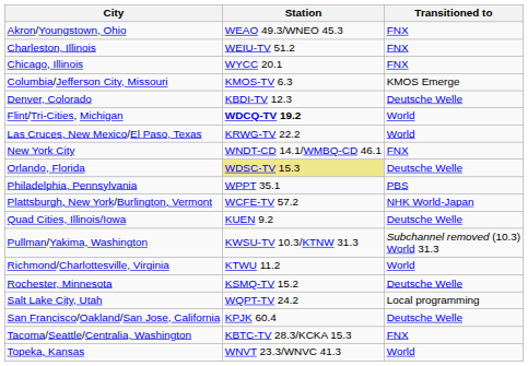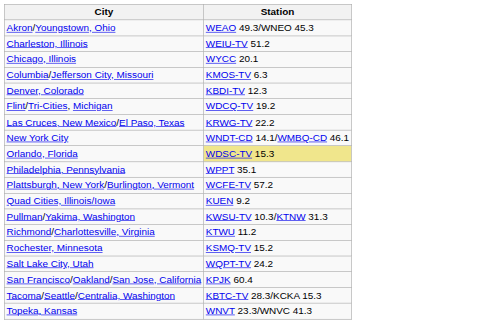 <table class="wikitable sortable" border="1">
 <tr>
 <th>City</th>
 <th>Station</th>
-<th>Transitioned to</th>
 </tr>
 <tr>
 <td><a href='#'>Akron</a>/<a href='#'>Youngstown, Ohio</a></td>
 <td><a href='#'>WEAO</a> 49.3/WNEO 45.3</td>
-<td><a href='#'>FNX</a></td>
 </tr>
 <tr>
 <td><a href='#'>Charleston, Illinois</a></td>
 <td><a href='#'>WEIU-TV</a> 51.2</td>
-<td><a href='#'>FNX</a></td>
 </tr>
 <tr>
 <td><a href='#'>Chicago, Illinois</a></td>
 <td><a href='#'>WYCC</a> 20.1</td>
-<td><a href='#'>FNX</a></td>
 </tr>
 <tr>
 <td><a href='#'>Columbia</a>/<a href='#'>Jefferson City, Missouri</a></td>
 <td><a href='#'>KMOS-TV</a> 6.3</td>
-<td>KMOS Emerge</td>
 </tr>
 <tr>
 <td><a href='#'>Denver, Colorado</a></td>
 <td><a href='#'>KBDI-TV</a> 12.3</td>
-<td><a href='#'>Deutsche Welle</a></td>
 </tr>
 <tr>
 <td><a href='#'>Flint</a>/<a href='#'>Tri-Cities</a>, <a href='#'>Michigan</a></td>
-<td><strong><a href='#'>WDCQ-TV</a> 19.2</strong></td>
-<td><a href='#'>World</a></td>
+<td><a href='#'>WDCQ-TV</a> 19.2</td>
 </tr>
 <tr>
 <td><a href='#'>Las Cruces, New Mexico</a>/<a href='#'>El Paso, Texas</a></td>
 <td><a href='#'>KRWG-TV</a> 22.2</td>
-<td><a href='#'>World</a></td>
 </tr>
 <tr>
 <td><a href='#'>New York City</a></td>
 <td><a href='#'>WNDT-CD</a> 14.1/<a href='#'>WMBQ-CD</a> 46.1</td>
-<td><a href='#'>FNX</a></td>
 </tr>
 <tr>
 <td><a href='#'>Orlando, Florida</a></td>
 <td style="background: khaki;"><a href='#'>WDSC-TV</a> 15.3</td>
-<td><a href='#'>Deutsche Welle</a></td>
 </tr>
 <tr>
 <td><a href='#'>Philadelphia, Pennsylvania</a></td>
 <td><a href='#'>WPPT</a> 35.1</td>
-<td><a href='#'>PBS</a></td>
 </tr>
 <tr>
 <td><a href='#'>Plattsburgh, New York</a>/<a href='#'>Burlington, Vermont</a></td>
 <td><a href='#'>WCFE-TV</a> 57.2</td>
-<td><a href='#'>NHK World-Japan</a></td>
 </tr>
 <tr>
 <td><a href='#'>Quad Cities, Illinois/Iowa</a></td>
 <td><a href='#'>KUEN</a> 9.2</td>
-<td><a href='#'>Deutsche Welle</a></td>
 </tr>
 <tr>
 <td><a href='#'>Pullman</a>/<a href='#'>Yakima, Washington</a></td>
 <td><a href='#'>KWSU-TV</a> 10.3/<a href='#'>KTNW</a> 31.3</td>
-<td><em>Subchannel removed</em> (10.3)<br><a href='#'>World</a> 31.3</td>
 </tr>
 <tr>
 <td><a href='#'>Richmond</a>/<a href='#'>Charlottesville, Virginia</a></td>
 <td><a href='#'>KTWU</a> 11.2</td>
-<td><a href='#'>World</a></td>
 </tr>
 <tr>
 <td><a href='#'>Rochester, Minnesota</a></td>
 <td><a href='#'>KSMQ-TV</a> 15.2</td>
-<td><a href='#'>Deutsche Welle</a></td>
 </tr>
 <tr>
 <td><a href='#'>Salt Lake City, Utah</a></td>
 <td><a href='#'>WQPT-TV</a> 24.2</td>
-<td>Local programming</td>
 </tr>
 <tr>
 <td><a href='#'>San Francisco</a>/<a href='#'>Oakland</a>/<a href='#'>San Jose, California</a></td>
 <td><a href='#'>KPJK</a> 60.4</td>
-<td><a href='#'>Deutsche Welle</a></td>
 </tr>
 <tr>
 <td><a href='#'>Tacoma</a>/<a href='#'>Seattle</a>/<a href='#'>Centralia, Washington</a></td>
 <td><a href='#'>KBTC-TV</a> 28.3/KCKA 15.3</td>
-<td><a href='#'>FNX</a></td>
 </tr>
 <tr>
 <td><a href='#'>Topeka, Kansas</a></td>
 <td><a href='#'>WNVT</a> 23.3/WNVC 41.3</td>
-<td><a href='#'>World</a></td>
 </tr>
 </table>
